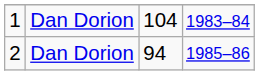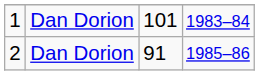 <table class="wikitable">
 <tr>
 </tr>
 <tr>
 <td>1</td>
 <td><a href='#'>Dan Dorion</a></td>
-<td>104</td>
+<td>101</td>
 <td style="font-size:80%;"><a href='#'>1983–84</a></td>
 </tr>
 <tr>
 <td>2</td>
 <td><a href='#'>Dan Dorion</a></td>
-<td>94</td>
+<td>91</td>
 <td style="font-size:80%;"><a href='#'>1985–86</a></td>
 </tr>
 </table>
